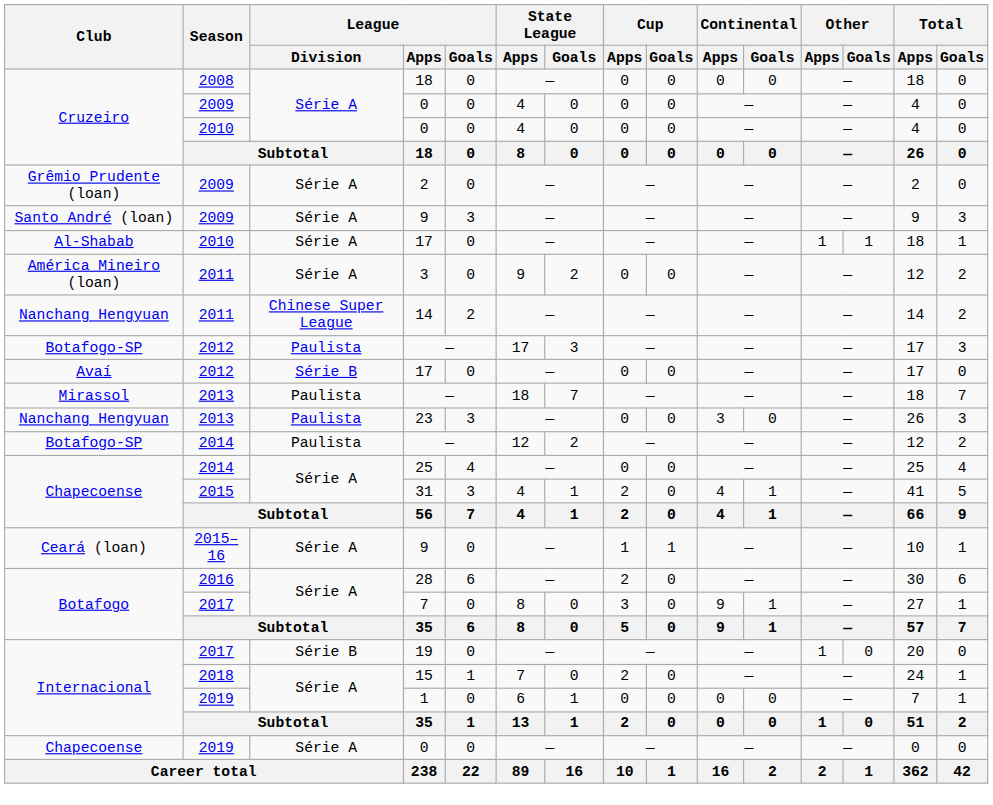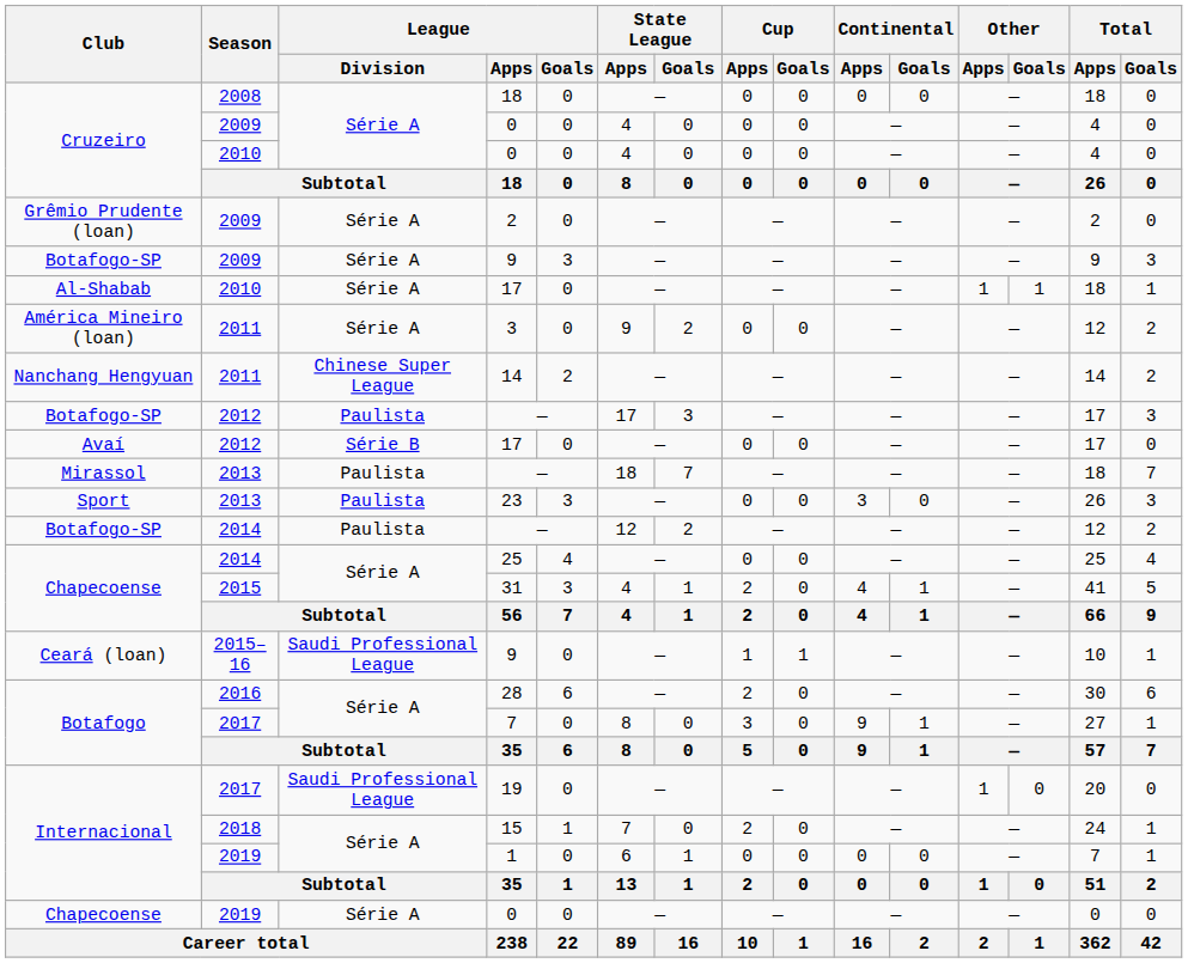 <table class="wikitable" style="text-align: center;">
 <tr>
 <th rowspan="2">Club</th>
 <th rowspan="2">Season</th>
 <th colspan="3">League</th>
 <th colspan="2">State League</th>
 <th colspan="2">Cup</th>
 <th colspan="2">Continental</th>
 <th colspan="2">Other</th>
 <th colspan="2">Total</th>
 </tr>
 <tr>
 <th>Division</th>
 <th>Apps</th>
 <th>Goals</th>
 <th>Apps</th>
 <th>Goals</th>
 <th>Apps</th>
 <th>Goals</th>
 <th>Apps</th>
 <th>Goals</th>
 <th>Apps</th>
 <th>Goals</th>
 <th>Apps</th>
 <th>Goals</th>
 </tr>
 <tr>
 <td rowspan="4" valign="center"><a href='#'>Cruzeiro</a></td>
 <td><a href='#'>2008</a></td>
 <td rowspan="3"><a href='#'>Série A</a></td>
 <td>18</td>
 <td>0</td>
 <td colspan="2">—</td>
 <td>0</td>
 <td>0</td>
 <td>0</td>
 <td>0</td>
 <td colspan="2">—</td>
 <td>18</td>
 <td>0</td>
 </tr>
 <tr>
 <td><a href='#'>2009</a></td>
 <td>0</td>
 <td>0</td>
 <td>4</td>
 <td>0</td>
 <td>0</td>
 <td>0</td>
 <td colspan="2">—</td>
 <td colspan="2">—</td>
 <td>4</td>
 <td>0</td>
 </tr>
 <tr>
 <td><a href='#'>2010</a></td>
 <td>0</td>
 <td>0</td>
 <td>4</td>
 <td>0</td>
 <td>0</td>
 <td>0</td>
 <td colspan="2">—</td>
 <td colspan="2">—</td>
 <td>4</td>
 <td>0</td>
 </tr>
 <tr>
 <th colspan="2">Subtotal</th>
 <th>18</th>
 <th>0</th>
 <th>8</th>
 <th>0</th>
 <th>0</th>
 <th>0</th>
 <th>0</th>
 <th>0</th>
 <th colspan="2">—</th>
 <th>26</th>
 <th>0</th>
 </tr>
 <tr>
 <td valign="center"><a href='#'>Grêmio Prudente</a> (loan)</td>
 <td><a href='#'>2009</a></td>
 <td>Série A</td>
 <td>2</td>
 <td>0</td>
 <td colspan="2">—</td>
 <td colspan="2">—</td>
 <td colspan="2">—</td>
 <td colspan="2">—</td>
 <td>2</td>
 <td>0</td>
 </tr>
 <tr>
-<td valign="center"><a href='#'>Santo André</a> (loan)</td>
+<td valign="center"><a href='#'>Botafogo-SP</a></td>
 <td><a href='#'>2009</a></td>
 <td>Série A</td>
 <td>9</td>
 <td>3</td>
 <td colspan="2">—</td>
 <td colspan="2">—</td>
 <td colspan="2">—</td>
 <td colspan="2">—</td>
 <td>9</td>
 <td>3</td>
 </tr>
 <tr>
 <td valign="center"><a href='#'>Al-Shabab</a></td>
 <td><a href='#'>2010</a></td>
 <td>Série A</td>
 <td>17</td>
 <td>0</td>
 <td colspan="2">—</td>
 <td colspan="2">—</td>
 <td colspan="2">—</td>
 <td>1</td>
 <td>1</td>
 <td>18</td>
 <td>1</td>
 </tr>
 <tr>
 <td valign="center"><a href='#'>América Mineiro</a> (loan)</td>
 <td><a href='#'>2011</a></td>
 <td>Série A</td>
 <td>3</td>
 <td>0</td>
 <td>9</td>
 <td>2</td>
 <td>0</td>
 <td>0</td>
 <td colspan="2">—</td>
 <td colspan="2">—</td>
 <td>12</td>
 <td>2</td>
 </tr>
 <tr>
 <td valign="center"><a href='#'>Nanchang Hengyuan</a></td>
 <td><a href='#'>2011</a></td>
 <td><a href='#'>Chinese Super League</a></td>
 <td>14</td>
 <td>2</td>
 <td colspan="2">—</td>
 <td colspan="2">—</td>
 <td colspan="2">—</td>
 <td colspan="2">—</td>
 <td>14</td>
 <td>2</td>
 </tr>
 <tr>
 <td valign="center"><a href='#'>Botafogo-SP</a></td>
 <td><a href='#'>2012</a></td>
 <td><a href='#'>Paulista</a></td>
 <td colspan="2">—</td>
 <td>17</td>
 <td>3</td>
 <td colspan="2">—</td>
 <td colspan="2">—</td>
 <td colspan="2">—</td>
 <td>17</td>
 <td>3</td>
 </tr>
 <tr>
 <td valign="center"><a href='#'>Avaí</a></td>
 <td><a href='#'>2012</a></td>
 <td><a href='#'>Série B</a></td>
 <td>17</td>
 <td>0</td>
 <td colspan="2">—</td>
 <td>0</td>
 <td>0</td>
 <td colspan="2">—</td>
 <td colspan="2">—</td>
 <td>17</td>
 <td>0</td>
 </tr>
 <tr>
 <td valign="center"><a href='#'>Mirassol</a></td>
 <td><a href='#'>2013</a></td>
 <td>Paulista</td>
 <td colspan="2">—</td>
 <td>18</td>
 <td>7</td>
 <td colspan="2">—</td>
 <td colspan="2">—</td>
 <td colspan="2">—</td>
 <td>18</td>
 <td>7</td>
 </tr>
 <tr>
-<td valign="center"><a href='#'>Nanchang Hengyuan</a></td>
+<td valign="center"><a href='#'>Sport</a></td>
 <td><a href='#'>2013</a></td>
 <td><a href='#'>Paulista</a></td>
 <td>23</td>
 <td>3</td>
 <td colspan="2">—</td>
 <td>0</td>
 <td>0</td>
 <td>3</td>
 <td>0</td>
 <td colspan="2">—</td>
 <td>26</td>
 <td>3</td>
 </tr>
 <tr>
 <td valign="center"><a href='#'>Botafogo-SP</a></td>
 <td><a href='#'>2014</a></td>
 <td>Paulista</td>
 <td colspan="2">—</td>
 <td>12</td>
 <td>2</td>
 <td colspan="2">—</td>
 <td colspan="2">—</td>
 <td colspan="2">—</td>
 <td>12</td>
 <td>2</td>
 </tr>
 <tr>
 <td rowspan="3" valign="center"><a href='#'>Chapecoense</a></td>
 <td><a href='#'>2014</a></td>
 <td rowspan="2">Série A</td>
 <td>25</td>
 <td>4</td>
 <td colspan="2">—</td>
 <td>0</td>
 <td>0</td>
 <td colspan="2">—</td>
 <td colspan="2">—</td>
 <td>25</td>
 <td>4</td>
 </tr>
 <tr>
 <td><a href='#'>2015</a></td>
 <td>31</td>
 <td>3</td>
 <td>4</td>
 <td>1</td>
 <td>2</td>
 <td>0</td>
 <td>4</td>
 <td>1</td>
 <td colspan="2">—</td>
 <td>41</td>
 <td>5</td>
 </tr>
 <tr>
 <th colspan="2">Subtotal</th>
 <th>56</th>
 <th>7</th>
 <th>4</th>
 <th>1</th>
 <th>2</th>
 <th>0</th>
 <th>4</th>
 <th>1</th>
 <th colspan="2">—</th>
 <th>66</th>
 <th>9</th>
 </tr>
 <tr>
 <td valign="center"><a href='#'>Ceará</a> (loan)</td>
 <td><a href='#'>2015–16</a></td>
-<td>Série A</td>
+<td><a href='#'>Saudi Professional League</a></td>
 <td>9</td>
 <td>0</td>
 <td colspan="2">—</td>
 <td>1</td>
 <td>1</td>
 <td colspan="2">—</td>
 <td colspan="2">—</td>
 <td>10</td>
 <td>1</td>
 </tr>
 <tr>
 <td rowspan="3" valign="center"><a href='#'>Botafogo</a></td>
 <td><a href='#'>2016</a></td>
 <td rowspan="2">Série A</td>
 <td>28</td>
 <td>6</td>
 <td colspan="2">—</td>
 <td>2</td>
 <td>0</td>
 <td colspan="2">—</td>
 <td colspan="2">—</td>
 <td>30</td>
 <td>6</td>
 </tr>
 <tr>
 <td><a href='#'>2017</a></td>
 <td>7</td>
 <td>0</td>
 <td>8</td>
 <td>0</td>
 <td>3</td>
 <td>0</td>
 <td>9</td>
 <td>1</td>
 <td colspan="2">—</td>
 <td>27</td>
 <td>1</td>
 </tr>
 <tr>
 <th colspan="2">Subtotal</th>
 <th>35</th>
 <th>6</th>
 <th>8</th>
 <th>0</th>
 <th>5</th>
 <th>0</th>
 <th>9</th>
 <th>1</th>
 <th colspan="2">—</th>
 <th>57</th>
 <th>7</th>
 </tr>
 <tr>
 <td rowspan="4" valign="center"><a href='#'>Internacional</a></td>
 <td><a href='#'>2017</a></td>
-<td>Série B</td>
+<td><a href='#'>Saudi Professional League</a></td>
 <td>19</td>
 <td>0</td>
 <td colspan="2">—</td>
 <td colspan="2">—</td>
 <td colspan="2">—</td>
 <td>1</td>
 <td>0</td>
 <td>20</td>
 <td>0</td>
 </tr>
 <tr>
 <td><a href='#'>2018</a></td>
 <td rowspan="2">Série A</td>
 <td>15</td>
 <td>1</td>
 <td>7</td>
 <td>0</td>
 <td>2</td>
 <td>0</td>
 <td colspan="2">—</td>
 <td colspan="2">—</td>
 <td>24</td>
 <td>1</td>
 </tr>
 <tr>
 <td><a href='#'>2019</a></td>
 <td>1</td>
 <td>0</td>
 <td>6</td>
 <td>1</td>
 <td>0</td>
 <td>0</td>
 <td>0</td>
 <td>0</td>
 <td colspan="2">—</td>
 <td>7</td>
 <td>1</td>
 </tr>
 <tr>
 <th colspan="2">Subtotal</th>
 <th>35</th>
 <th>1</th>
 <th>13</th>
 <th>1</th>
 <th>2</th>
 <th>0</th>
 <th>0</th>
 <th>0</th>
 <th>1</th>
 <th>0</th>
 <th>51</th>
 <th>2</th>
 </tr>
 <tr>
 <td valign="center"><a href='#'>Chapecoense</a></td>
 <td><a href='#'>2019</a></td>
 <td>Série A</td>
 <td>0</td>
 <td>0</td>
 <td colspan="2">—</td>
 <td colspan="2">—</td>
 <td colspan="2">—</td>
 <td colspan="2">—</td>
 <td>0</td>
 <td>0</td>
 </tr>
 <tr>
 <th colspan="3"><strong>Career total</strong></th>
 <th>238</th>
 <th>22</th>
 <th>89</th>
 <th>16</th>
 <th>10</th>
 <th>1</th>
 <th>16</th>
 <th>2</th>
 <th>2</th>
 <th>1</th>
 <th>362</th>
 <th>42</th>
 </tr>
 </table>
